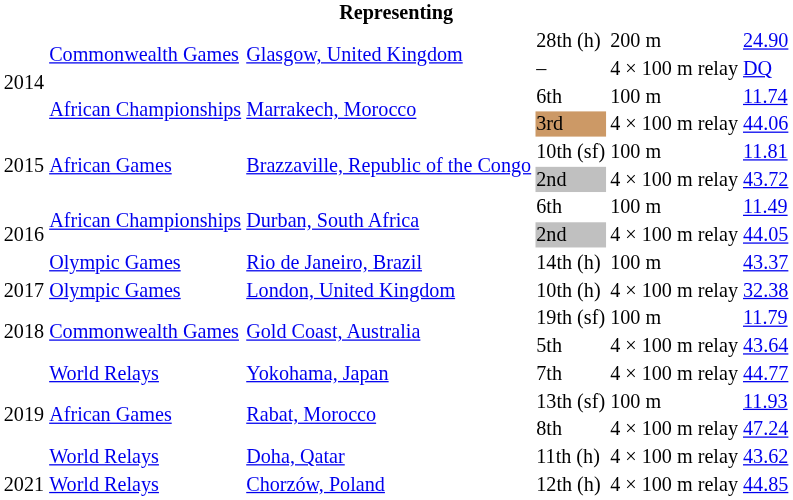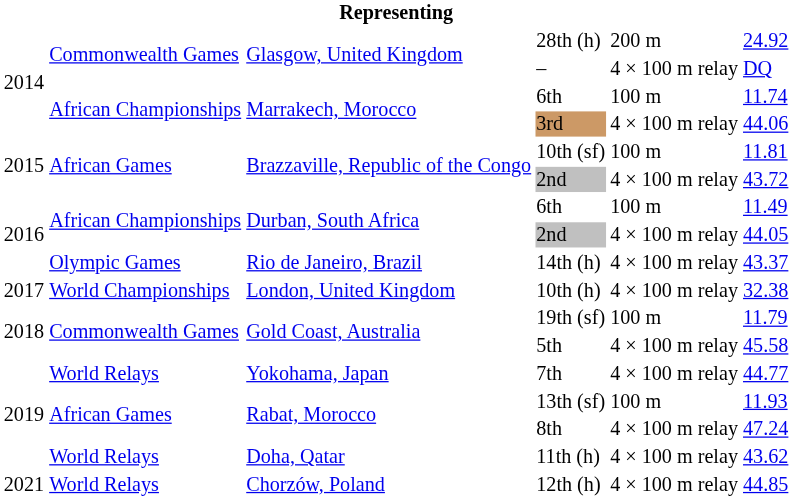 <table>
 <tr>
 <th colspan="6">Representing </th>
 </tr>
 <tr>
 <td rowspan=4>2014</td>
 <td rowspan=2><a href='#'>Commonwealth Games</a></td>
 <td rowspan=2><a href='#'>Glasgow, United Kingdom</a></td>
 <td>28th (h)</td>
 <td>200 m</td>
-<td><a href='#'>24.90</a></td>
+<td><a href='#'>24.92</a></td>
 </tr>
 <tr>
 <td>–</td>
 <td>4 × 100 m relay</td>
 <td><a href='#'>DQ</a></td>
 </tr>
 <tr>
 <td rowspan=2><a href='#'>African Championships</a></td>
 <td rowspan=2><a href='#'>Marrakech, Morocco</a></td>
 <td>6th</td>
 <td>100 m</td>
 <td><a href='#'>11.74</a></td>
 </tr>
 <tr>
 <td bgcolor=cc9966>3rd</td>
 <td>4 × 100 m relay</td>
 <td><a href='#'>44.06</a></td>
 </tr>
 <tr>
 <td rowspan=2>2015</td>
 <td rowspan=2><a href='#'>African Games</a></td>
 <td rowspan=2><a href='#'>Brazzaville, Republic of the Congo</a></td>
 <td>10th (sf)</td>
 <td>100 m</td>
 <td><a href='#'>11.81</a></td>
 </tr>
 <tr>
 <td bgcolor=silver>2nd</td>
 <td>4 × 100 m relay</td>
 <td><a href='#'>43.72</a></td>
 </tr>
 <tr>
 <td rowspan=3>2016</td>
 <td rowspan=2><a href='#'>African Championships</a></td>
 <td rowspan=2><a href='#'>Durban, South Africa</a></td>
 <td>6th</td>
 <td>100 m</td>
 <td><a href='#'>11.49</a></td>
 </tr>
 <tr>
 <td bgcolor=silver>2nd</td>
 <td>4 × 100 m relay</td>
 <td><a href='#'>44.05</a></td>
 </tr>
 <tr>
 <td><a href='#'>Olympic Games</a></td>
 <td><a href='#'>Rio de Janeiro, Brazil</a></td>
 <td>14th (h)</td>
-<td>100 m</td>
+<td>4 × 100 m relay</td>
 <td><a href='#'>43.37</a></td>
 </tr>
 <tr>
 <td>2017</td>
-<td><a href='#'>Olympic Games</a></td>
+<td><a href='#'>World Championships</a></td>
 <td><a href='#'>London, United Kingdom</a></td>
 <td>10th (h)</td>
 <td>4 × 100 m relay</td>
 <td><a href='#'>32.38</a></td>
 </tr>
 <tr>
 <td rowspan=2>2018</td>
 <td rowspan=2><a href='#'>Commonwealth Games</a></td>
 <td rowspan=2><a href='#'>Gold Coast, Australia</a></td>
 <td>19th (sf)</td>
 <td>100 m</td>
 <td><a href='#'>11.79</a></td>
 </tr>
 <tr>
 <td>5th</td>
 <td>4 × 100 m relay</td>
-<td><a href='#'>43.64</a></td>
+<td><a href='#'>45.58</a></td>
 </tr>
 <tr>
 <td rowspan=4>2019</td>
 <td><a href='#'>World Relays</a></td>
 <td><a href='#'>Yokohama, Japan</a></td>
 <td>7th</td>
 <td>4 × 100 m relay</td>
 <td><a href='#'>44.77</a></td>
 </tr>
 <tr>
 <td rowspan=2><a href='#'>African Games</a></td>
 <td rowspan=2><a href='#'>Rabat, Morocco</a></td>
 <td>13th (sf)</td>
 <td>100 m</td>
 <td><a href='#'>11.93</a></td>
 </tr>
 <tr>
 <td>8th</td>
 <td>4 × 100 m relay</td>
 <td><a href='#'>47.24</a></td>
 </tr>
 <tr>
 <td><a href='#'>World Relays</a></td>
 <td><a href='#'>Doha, Qatar</a></td>
 <td>11th (h)</td>
 <td>4 × 100 m relay</td>
 <td><a href='#'>43.62</a></td>
 </tr>
 <tr>
 <td>2021</td>
 <td><a href='#'>World Relays</a></td>
 <td><a href='#'>Chorzów, Poland</a></td>
 <td>12th (h)</td>
 <td>4 × 100 m relay</td>
 <td><a href='#'>44.85</a></td>
 </tr>
 </table>
